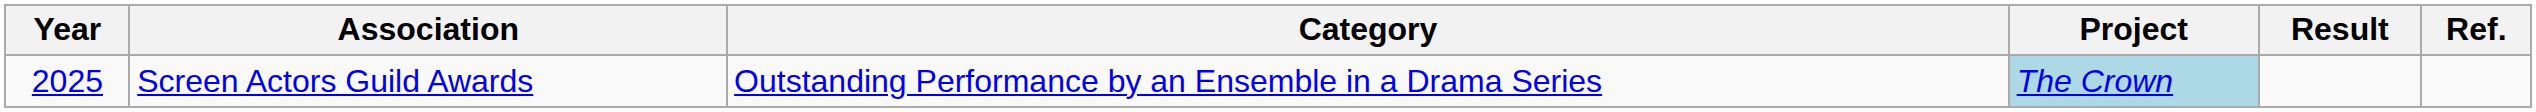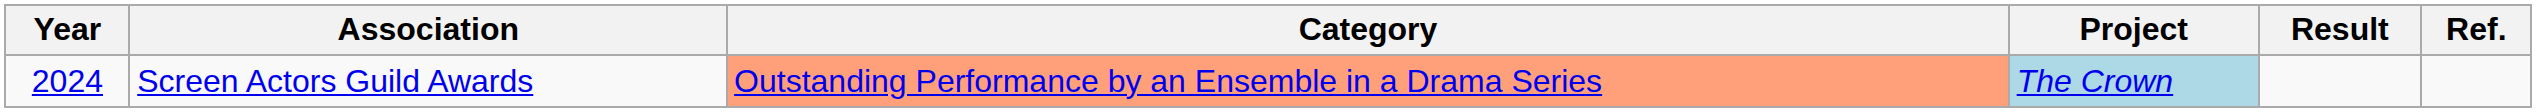 <table class="wikitable" width="100%">
 <tr>
 <th>Year</th>
 <th>Association</th>
 <th>Category</th>
 <th>Project</th>
 <th>Result</th>
 <th>Ref.</th>
 </tr>
 <tr>
-<td align="center"><a href='#'>2025</a></td>
+<td align="center"><a href='#'>2024</a></td>
 <td><a href='#'>Screen Actors Guild Awards</a></td>
-<td><a href='#'>Outstanding Performance by an Ensemble in a Drama Series</a></td>
+<td style="background: lightsalmon;"><a href='#'>Outstanding Performance by an Ensemble in a Drama Series</a></td>
 <td style="background: lightblue;"><em><a href='#'>The Crown</a></em></td>
 <td></td>
 <td align="center"></td>
 </tr>
 </table>
